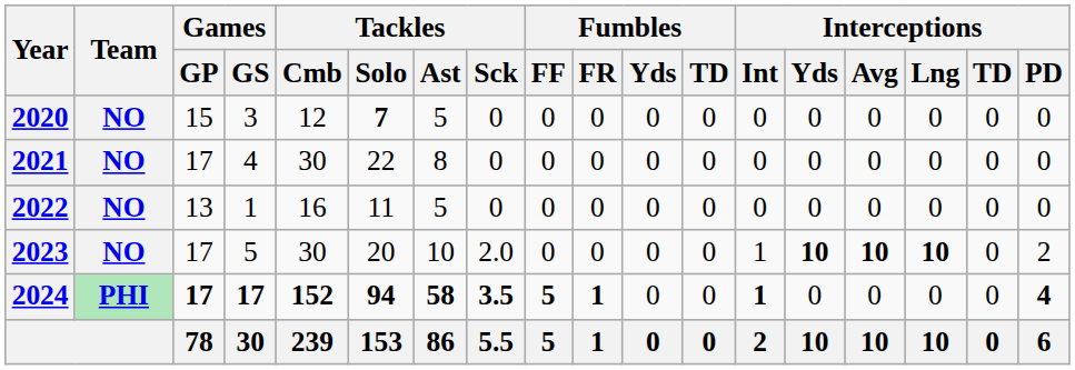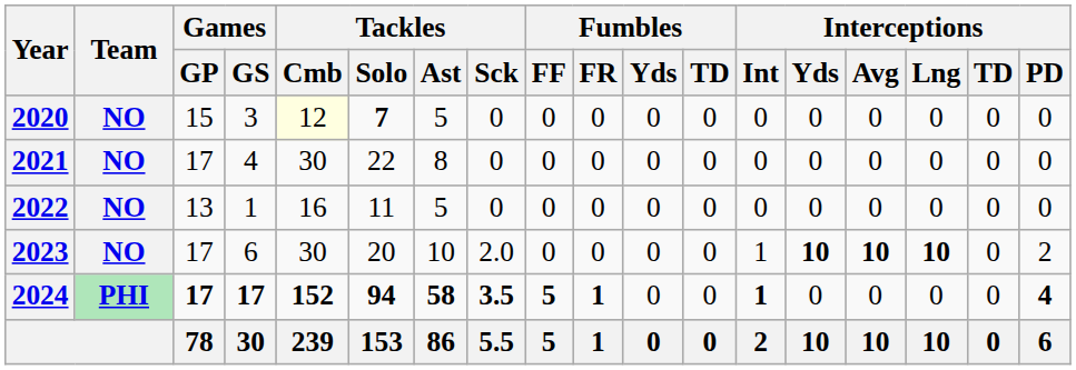 <table class="wikitable" style="text-align:center;">
 <tr>
 <th rowspan="2">Year</th>
 <th rowspan="2">Team</th>
 <th colspan="2">Games</th>
 <th colspan="4">Tackles</th>
 <th colspan="4">Fumbles</th>
 <th colspan="6">Interceptions</th>
 </tr>
 <tr>
 <th>GP</th>
 <th>GS</th>
 <th>Cmb</th>
 <th>Solo</th>
 <th>Ast</th>
 <th>Sck</th>
 <th>FF</th>
 <th>FR</th>
 <th>Yds</th>
 <th>TD</th>
 <th>Int</th>
 <th>Yds</th>
 <th>Avg</th>
 <th>Lng</th>
 <th>TD</th>
 <th>PD</th>
 </tr>
 <tr>
 <th><a href='#'>2020</a></th>
 <th><a href='#'>NO</a></th>
 <td>15</td>
 <td>3</td>
-<td>12</td>
+<td style="background: lightyellow;">12</td>
 <td><strong>7</strong></td>
 <td>5</td>
 <td>0</td>
 <td>0</td>
 <td>0</td>
 <td>0</td>
 <td>0</td>
 <td>0</td>
 <td>0</td>
 <td>0</td>
 <td>0</td>
 <td>0</td>
 <td>0</td>
 </tr>
 <tr>
 <th><a href='#'>2021</a></th>
 <th><a href='#'>NO</a></th>
 <td>17</td>
 <td>4</td>
 <td>30</td>
 <td>22</td>
 <td>8</td>
 <td>0</td>
 <td>0</td>
 <td>0</td>
 <td>0</td>
 <td>0</td>
 <td>0</td>
 <td>0</td>
 <td>0</td>
 <td>0</td>
 <td>0</td>
 <td>0</td>
 </tr>
 <tr>
 <th><a href='#'>2022</a></th>
 <th><a href='#'>NO</a></th>
 <td>13</td>
 <td>1</td>
 <td>16</td>
 <td>11</td>
 <td>5</td>
 <td>0</td>
 <td>0</td>
 <td>0</td>
 <td>0</td>
 <td>0</td>
 <td>0</td>
 <td>0</td>
 <td>0</td>
 <td>0</td>
 <td>0</td>
 <td>0</td>
 </tr>
 <tr>
 <th><a href='#'>2023</a></th>
 <th><a href='#'>NO</a></th>
 <td>17</td>
-<td>5</td>
+<td>6</td>
 <td>30</td>
 <td>20</td>
 <td>10</td>
 <td>2.0</td>
 <td 1>0</td>
 <td>0</td>
 <td>0</td>
 <td>0</td>
 <td>1</td>
 <td><strong>10</strong></td>
 <td><strong>10</strong></td>
 <td><strong>10</strong></td>
 <td>0</td>
 <td>2</td>
 </tr>
 <tr>
 <th><a href='#'>2024</a></th>
 <th style="background:#afe6ba; width:3em;"><a href='#'>PHI</a></th>
 <td><strong>17</strong></td>
 <td><strong>17</strong></td>
 <td><strong>152</strong></td>
 <td><strong>94</strong></td>
 <td><strong>58</strong></td>
 <td><strong>3.5</strong></td>
 <td><strong>5</strong></td>
 <td><strong>1</strong></td>
 <td>0</td>
 <td>0</td>
 <td><strong>1</strong></td>
 <td>0</td>
 <td>0</td>
 <td>0</td>
 <td>0</td>
 <td><strong>4</strong></td>
 </tr>
 <tr>
 <th colspan="2"></th>
 <th>78</th>
 <th>30</th>
 <th>239</th>
 <th>153</th>
 <th>86</th>
 <th>5.5</th>
 <th>5</th>
 <th>1</th>
 <th>0</th>
 <th>0</th>
 <th>2</th>
 <th>10</th>
 <th>10</th>
 <th>10</th>
 <th>0</th>
 <th>6</th>
 </tr>
 </table>
